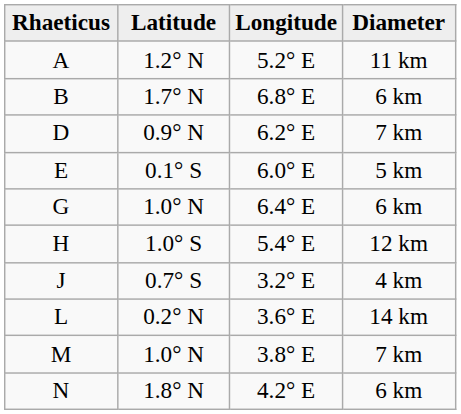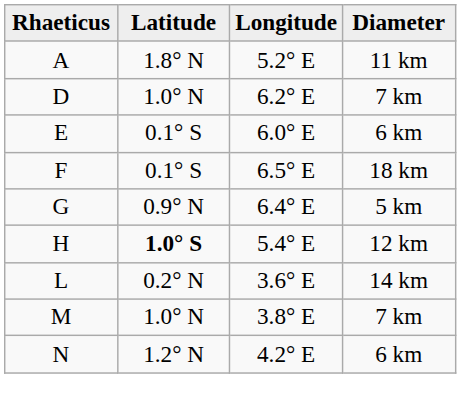 <table class="wikitable">
 <tr>
 <th width="25%" style="background:#eeeeee;">Rhaeticus</th>
 <th width="25%" style="background:#eeeeee;">Latitude</th>
 <th width="25%" style="background:#eeeeee;">Longitude</th>
 <th width="25%" style="background:#eeeeee;">Diameter</th>
 </tr>
 <tr>
 <td align="center">A</td>
-<td align="center">1.2° N</td>
+<td align="center">1.8° N</td>
 <td align="center">5.2° E</td>
 <td align="center">11 km</td>
 </tr>
 <tr>
-<td align="center">B</td>
-<td align="center">1.7° N</td>
-<td align="center">6.8° E</td>
-<td align="center">6 km</td>
-</tr>
-<tr>
 <td align="center">D</td>
-<td align="center">0.9° N</td>
+<td align="center">1.0° N</td>
 <td align="center">6.2° E</td>
 <td align="center">7 km</td>
 </tr>
 <tr>
 <td align="center">E</td>
 <td align="center">0.1° S</td>
 <td align="center">6.0° E</td>
+<td align="center">6 km</td>
+</tr>
+<tr>
+<td align="center">F</td>
+<td align="center">0.1° S</td>
+<td align="center">6.5° E</td>
+<td align="center">18 km</td>
+</tr>
+<tr>
+<td align="center">G</td>
+<td align="center">0.9° N</td>
+<td align="center">6.4° E</td>
 <td align="center">5 km</td>
 </tr>
 <tr>
-<td align="center">G</td>
-<td align="center">1.0° N</td>
-<td align="center">6.4° E</td>
-<td align="center">6 km</td>
-</tr>
-<tr>
 <td align="center">H</td>
-<td align="center">1.0° S</td>
+<td align="center"><strong>1.0° S</strong></td>
 <td align="center">5.4° E</td>
 <td align="center">12 km</td>
-</tr>
-<tr>
-<td align="center">J</td>
-<td align="center">0.7° S</td>
-<td align="center">3.2° E</td>
-<td align="center">4 km</td>
 </tr>
 <tr>
 <td align="center">L</td>
 <td align="center">0.2° N</td>
 <td align="center">3.6° E</td>
 <td align="center">14 km</td>
 </tr>
 <tr>
 <td align="center">M</td>
 <td align="center">1.0° N</td>
 <td align="center">3.8° E</td>
 <td align="center">7 km</td>
 </tr>
 <tr>
 <td align="center">N</td>
-<td align="center">1.8° N</td>
+<td align="center">1.2° N</td>
 <td align="center">4.2° E</td>
 <td align="center">6 km</td>
 </tr>
 </table>
